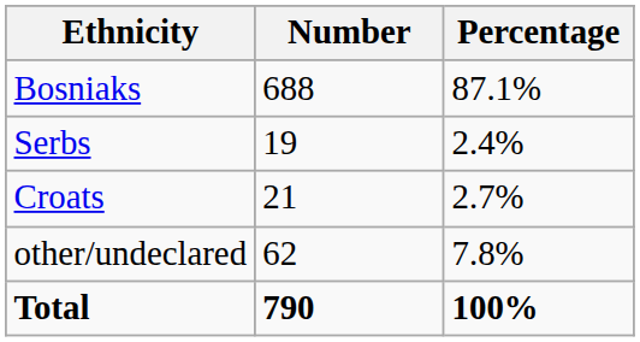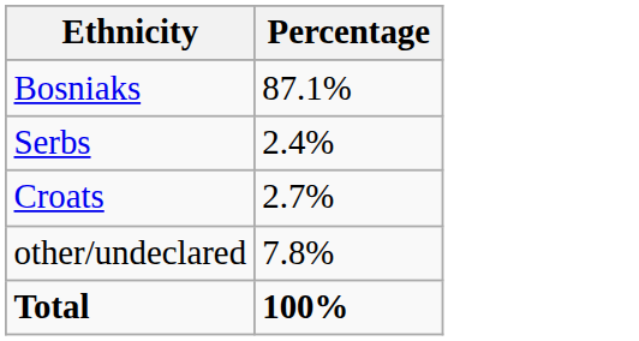 <table class="wikitable">
 <tr>
 <th width="100px">Ethnicity</th>
-<th width="80px">Number</th>
 <th width="80px">Percentage</th>
 </tr>
 <tr>
 <td><a href='#'>Bosniaks</a></td>
-<td>688</td>
 <td>87.1%</td>
 </tr>
 <tr>
 <td><a href='#'>Serbs</a></td>
-<td>19</td>
 <td>2.4%</td>
 </tr>
 <tr>
 <td><a href='#'>Croats</a></td>
-<td>21</td>
 <td>2.7%</td>
 </tr>
 <tr>
 <td>other/undeclared</td>
-<td>62</td>
 <td>7.8%</td>
 </tr>
 <tr>
 <td><strong>Total</strong></td>
-<td><strong>790</strong></td>
 <td><strong>100%</strong></td>
 </tr>
 </table>
